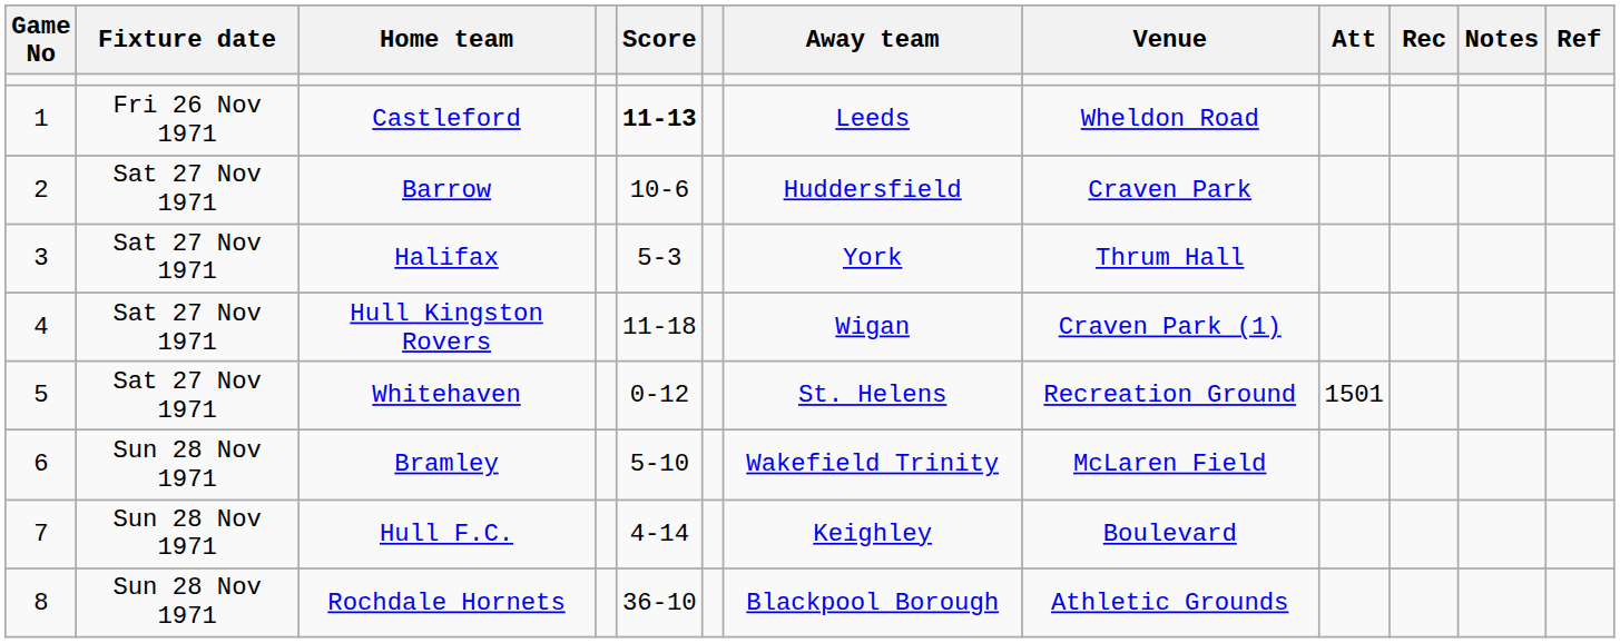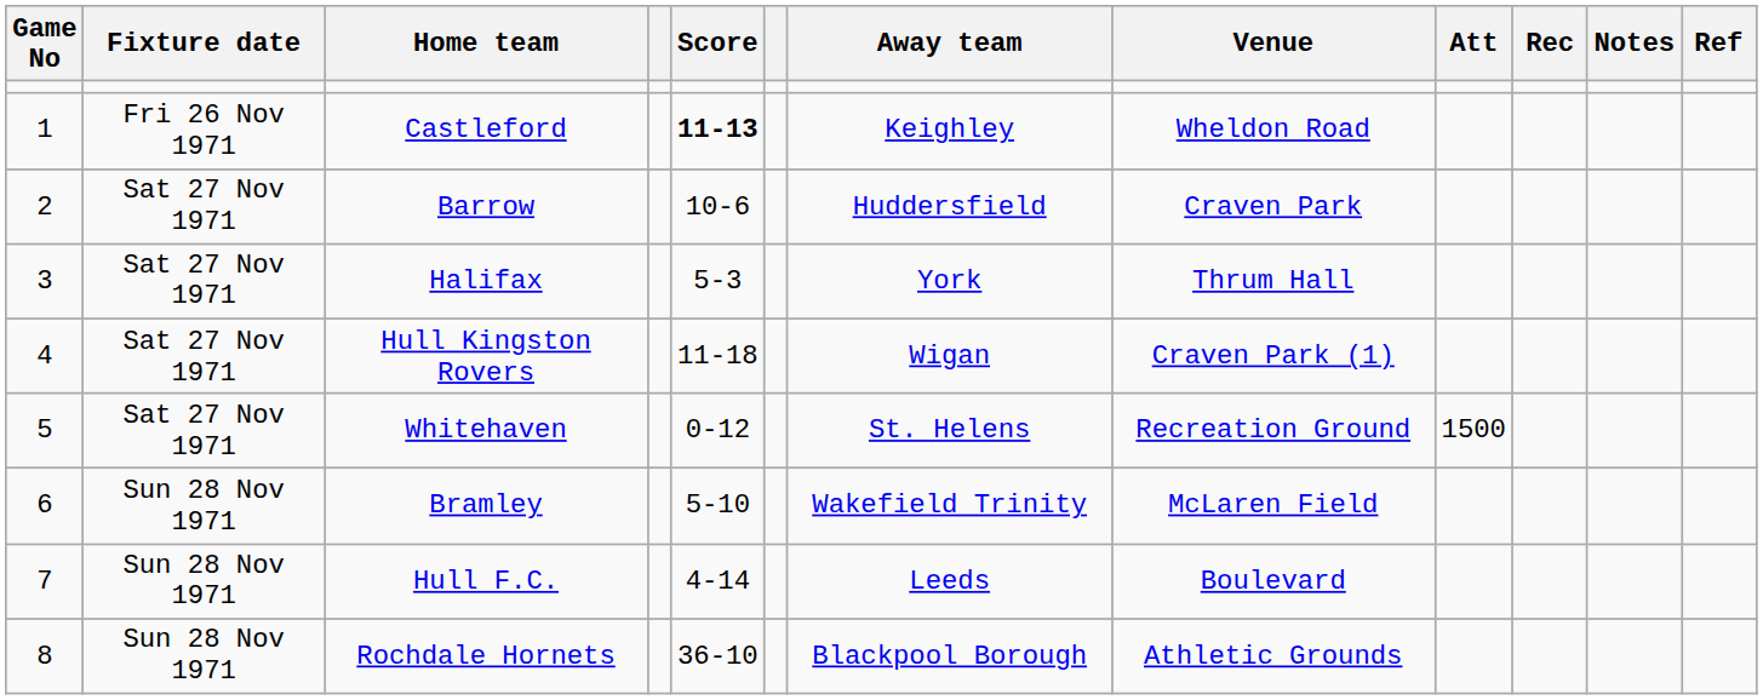 <table class="wikitable" style="text-align:center;">
 <tr>
 <th width=10 abbr="No">Game No</th>
 <th width=110 abbr="Date">Fixture date</th>
 <th width=150 abbr="Home team">Home team</th>
 <th width=5 abbr="space"></th>
 <th width=20 abbr="Score">Score</th>
 <th width=5 abbr="space"></th>
 <th width=150 abbr="Away team">Away team</th>
 <th width=150 abbr="Venue">Venue</th>
 <th width=30 abbr="Att">Att</th>
 <th width=30 abbr="Rec">Rec</th>
 <th width=20 abbr="Notes">Notes</th>
 <th width=30 abbr="Ref">Ref</th>
 </tr>
 <tr>
 <td></td>
 <td></td>
 <td></td>
 <td></td>
 <td></td>
 <td></td>
 <td></td>
 <td></td>
 <td></td>
 <td></td>
 <td></td>
 <td></td>
 </tr>
 <tr>
 <td>1</td>
 <td>Fri 26 Nov 1971</td>
 <td><a href='#'>Castleford</a></td>
 <td></td>
 <td><strong>11-13</strong></td>
 <td></td>
-<td><a href='#'>Leeds</a></td>
+<td><a href='#'>Keighley</a></td>
 <td><a href='#'>Wheldon Road</a></td>
 <td></td>
 <td></td>
 <td></td>
 <td></td>
 </tr>
 <tr>
 <td>2</td>
 <td>Sat 27 Nov 1971</td>
 <td><a href='#'>Barrow</a></td>
 <td></td>
 <td>10-6</td>
 <td></td>
 <td><a href='#'>Huddersfield</a></td>
 <td><a href='#'>Craven Park</a></td>
 <td></td>
 <td></td>
 <td></td>
 <td></td>
 </tr>
 <tr>
 <td>3</td>
 <td>Sat 27 Nov 1971</td>
 <td><a href='#'>Halifax</a></td>
 <td></td>
 <td>5-3</td>
 <td></td>
 <td><a href='#'>York</a></td>
 <td><a href='#'>Thrum Hall</a></td>
 <td></td>
 <td></td>
 <td></td>
 <td></td>
 </tr>
 <tr>
 <td>4</td>
 <td>Sat 27 Nov 1971</td>
 <td><a href='#'>Hull Kingston Rovers</a></td>
 <td></td>
 <td>11-18</td>
 <td></td>
 <td><a href='#'>Wigan</a></td>
 <td><a href='#'>Craven Park (1)</a></td>
 <td></td>
 <td></td>
 <td></td>
 <td></td>
 </tr>
 <tr>
 <td>5</td>
 <td>Sat 27 Nov 1971</td>
 <td><a href='#'>Whitehaven</a></td>
 <td></td>
 <td>0-12</td>
 <td></td>
 <td><a href='#'>St. Helens</a></td>
 <td><a href='#'>Recreation Ground</a></td>
-<td>1501</td>
+<td>1500</td>
 <td></td>
 <td></td>
 <td></td>
 </tr>
 <tr>
 <td>6</td>
 <td>Sun 28 Nov 1971</td>
 <td><a href='#'>Bramley</a></td>
 <td></td>
 <td>5-10</td>
 <td></td>
 <td><a href='#'>Wakefield Trinity</a></td>
 <td><a href='#'>McLaren Field</a></td>
 <td></td>
 <td></td>
 <td></td>
 <td></td>
 </tr>
 <tr>
 <td>7</td>
 <td>Sun 28 Nov 1971</td>
 <td><a href='#'>Hull F.C.</a></td>
 <td></td>
 <td>4-14</td>
 <td></td>
-<td><a href='#'>Keighley</a></td>
+<td><a href='#'>Leeds</a></td>
 <td><a href='#'>Boulevard</a></td>
 <td></td>
 <td></td>
 <td></td>
 <td></td>
 </tr>
 <tr>
 <td>8</td>
 <td>Sun 28 Nov 1971</td>
 <td><a href='#'>Rochdale Hornets</a></td>
 <td></td>
 <td>36-10</td>
 <td></td>
 <td><a href='#'>Blackpool Borough</a></td>
 <td><a href='#'>Athletic Grounds</a></td>
 <td></td>
 <td></td>
 <td></td>
 <td></td>
 </tr>
 </table>
